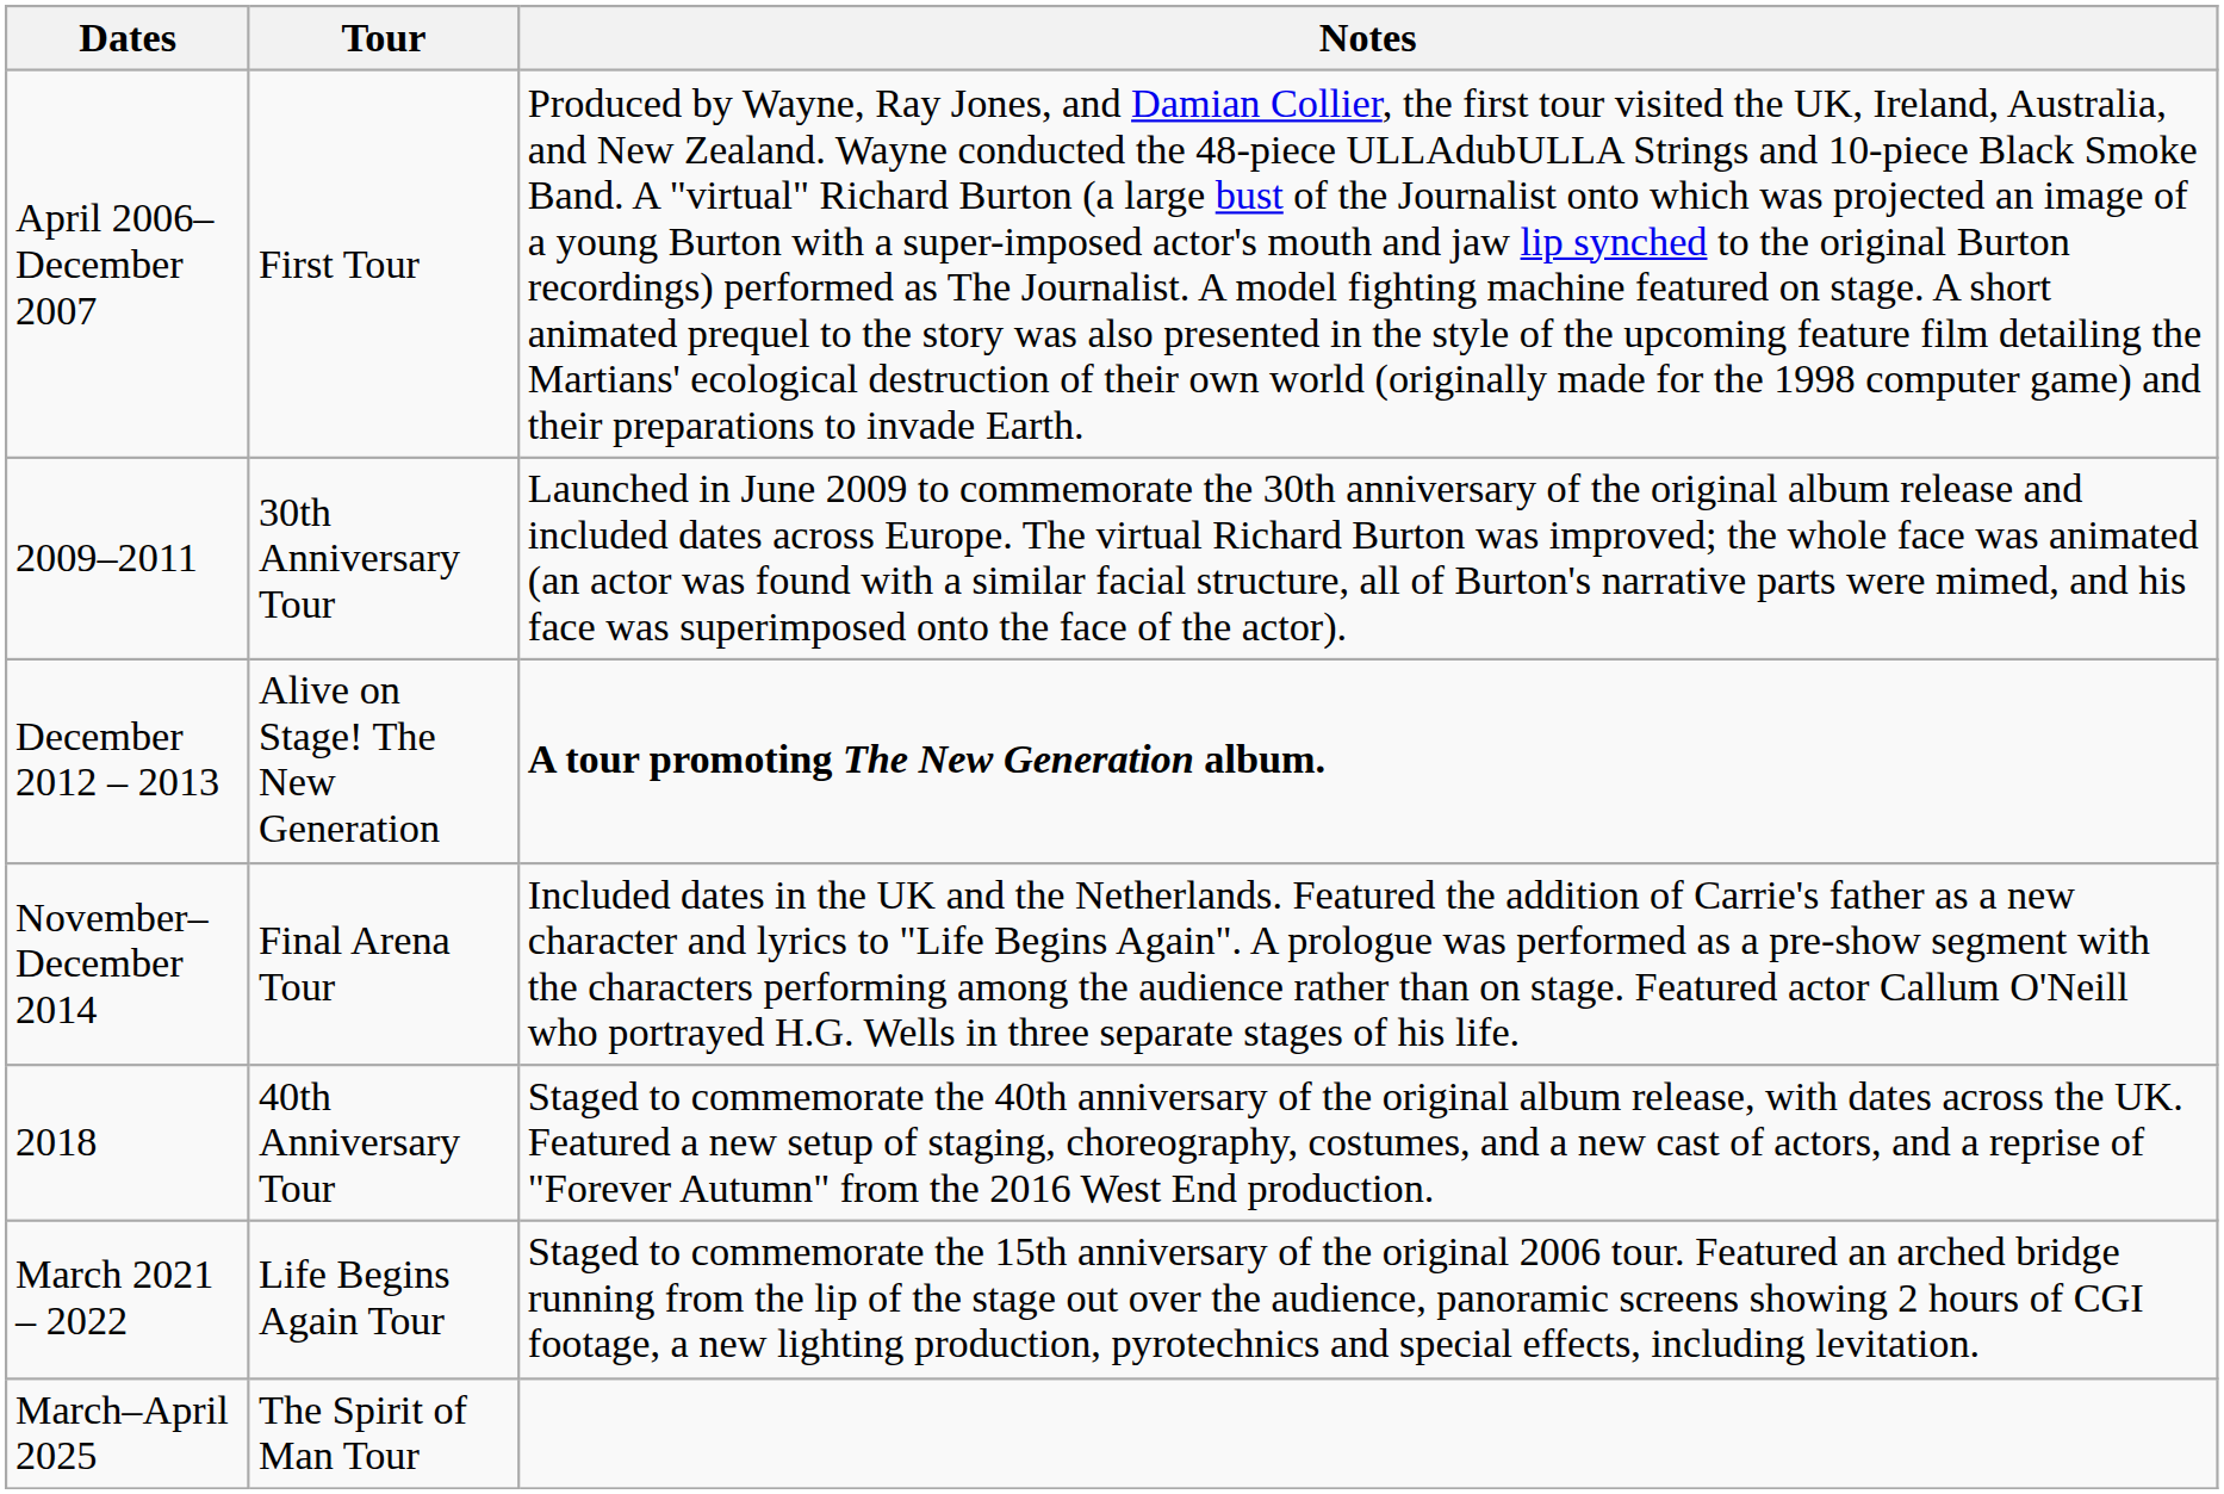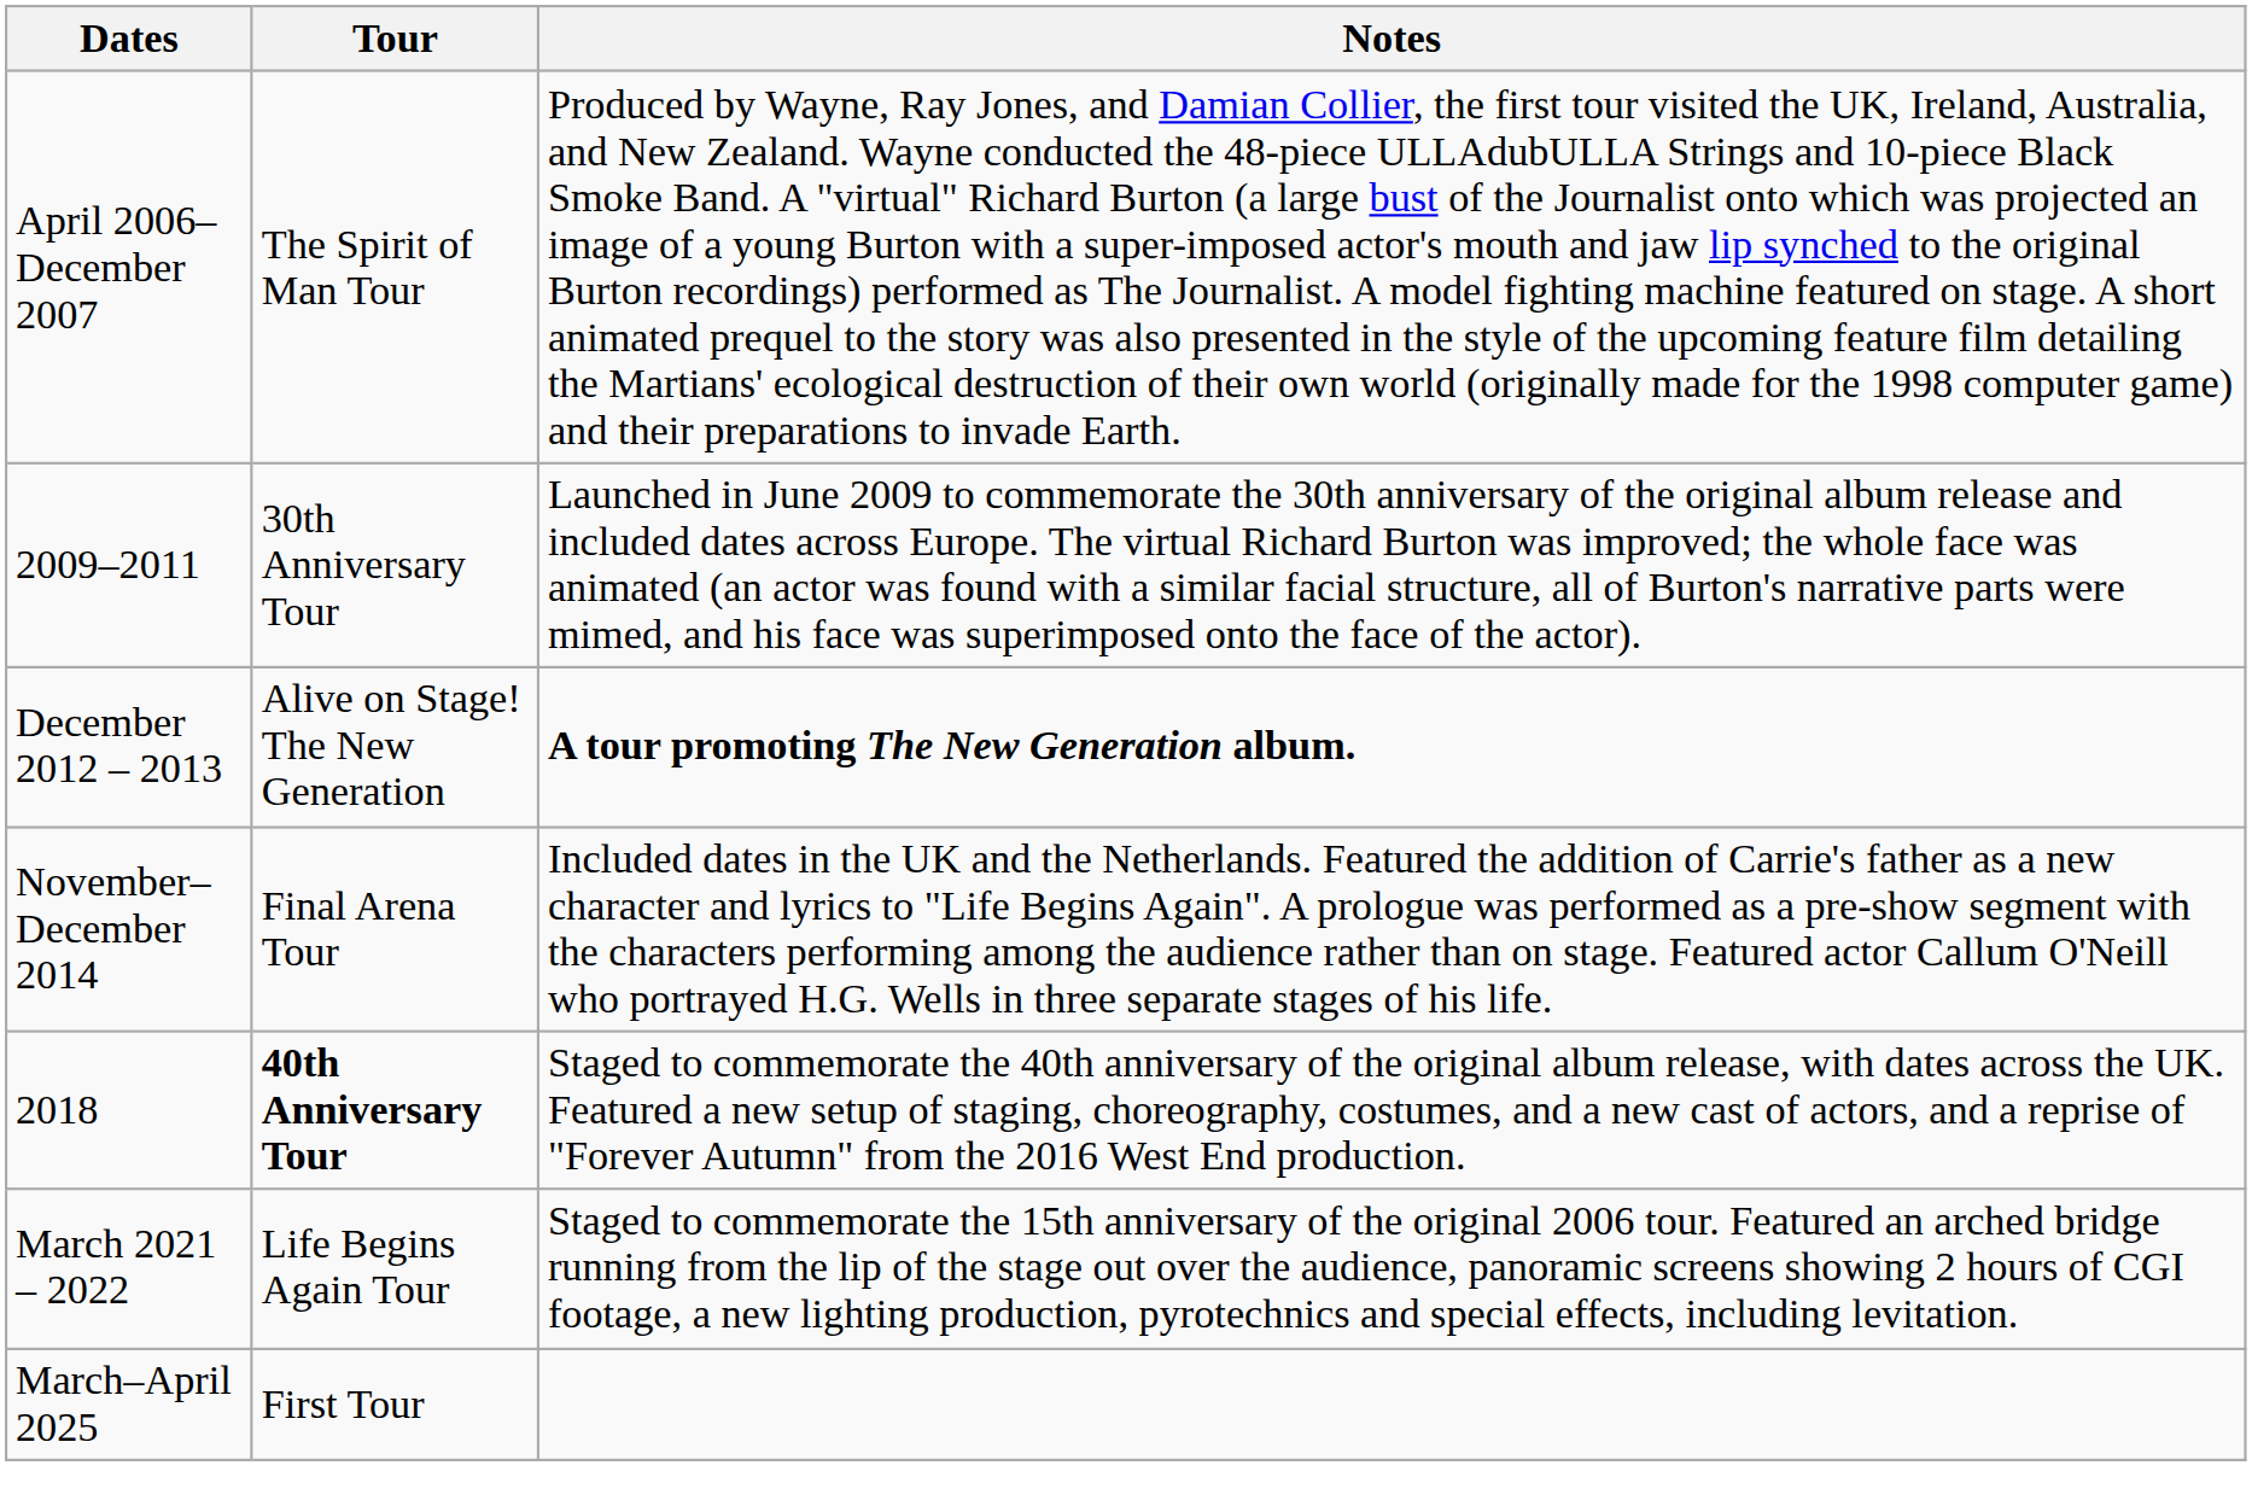 <table class="wikitable">
 <tr>
 <th>Dates</th>
 <th>Tour</th>
 <th>Notes</th>
 </tr>
 <tr>
 <td>April 2006–December 2007</td>
-<td>First Tour</td>
+<td>The Spirit of Man Tour</td>
 <td>Produced by Wayne, Ray Jones, and <a href='#'>Damian Collier</a>, the first tour visited the UK, Ireland, Australia, and New Zealand. Wayne conducted the 48-piece ULLAdubULLA Strings and 10-piece Black Smoke Band. A "virtual" Richard Burton (a large <a href='#'>bust</a> of the Journalist onto which was projected an image of a young Burton with a super-imposed actor's mouth and jaw <a href='#'>lip synched</a> to the original Burton recordings) performed as The Journalist. A model fighting machine featured on stage. A short animated prequel to the story was also presented in the style of the upcoming feature film detailing the Martians' ecological destruction of their own world (originally made for the 1998 computer game) and their preparations to invade Earth.</td>
 </tr>
 <tr>
 <td>2009–2011</td>
 <td>30th Anniversary Tour</td>
 <td>Launched in June 2009 to commemorate the 30th anniversary of the original album release and included dates across Europe. The virtual Richard Burton was improved; the whole face was animated (an actor was found with a similar facial structure, all of Burton's narrative parts were mimed, and his face was superimposed onto the face of the actor).</td>
 </tr>
 <tr>
 <td>December 2012 – 2013</td>
 <td>Alive on Stage! The New Generation</td>
 <td><strong>A tour promoting <em>The New Generation</em> album.</strong></td>
 </tr>
 <tr>
 <td>November–December 2014</td>
 <td>Final Arena Tour</td>
 <td>Included dates in the UK and the Netherlands. Featured the addition of Carrie's father as a new character and lyrics to "Life Begins Again". A prologue was performed as a pre-show segment with the characters performing among the audience rather than on stage. Featured actor Callum O'Neill who portrayed H.G. Wells in three separate stages of his life.</td>
 </tr>
 <tr>
 <td>2018</td>
-<td>40th Anniversary Tour</td>
+<td><strong>40th Anniversary Tour</strong></td>
 <td>Staged to commemorate the 40th anniversary of the original album release, with dates across the UK. Featured a new setup of staging, choreography, costumes, and a new cast of actors, and a reprise of "Forever Autumn" from the 2016 West End production.</td>
 </tr>
 <tr>
 <td>March 2021 – 2022</td>
 <td>Life Begins Again Tour</td>
 <td>Staged to commemorate the 15th anniversary of the original 2006 tour. Featured an arched bridge running from the lip of the stage out over the audience, panoramic screens showing 2 hours of CGI footage, a new lighting production, pyrotechnics and special effects, including levitation.</td>
 </tr>
 <tr>
 <td>March–April 2025</td>
-<td>The Spirit of Man Tour</td>
+<td>First Tour</td>
 <td></td>
 </tr>
 </table>
